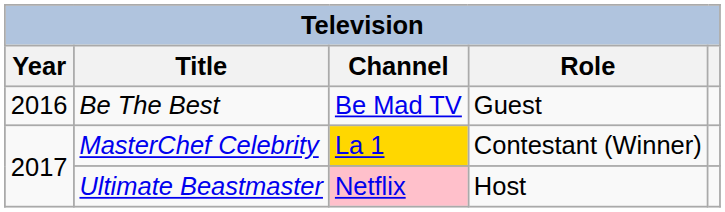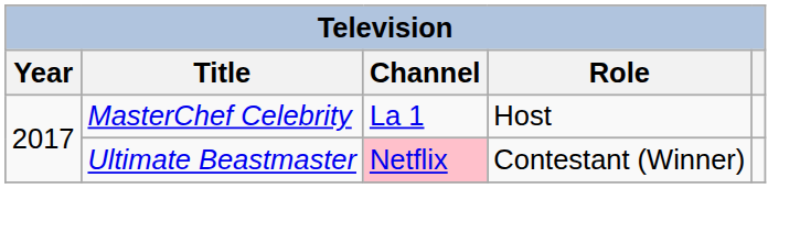 <table class="wikitable" style="font-size: 90%;">
 <tr>
 <th colspan="5" style="background: LightSteelBlue;">Television</th>
 </tr>
 <tr>
 <th>Year</th>
 <th>Title</th>
 <th>Channel</th>
 <th>Role</th>
 <th></th>
 </tr>
 <tr>
-<td>2016</td>
-<td><em>Be The Best</em></td>
-<td><a href='#'>Be Mad TV</a></td>
-<td>Guest</td>
-<td></td>
-</tr>
-<tr>
 <td rowspan=2>2017</td>
 <td><em><a href='#'>MasterChef Celebrity</a></em></td>
-<td style="background: gold;"><a href='#'>La 1</a></td>
-<td>Contestant (Winner)</td>
+<td><a href='#'>La 1</a></td>
+<td>Host</td>
 <td></td>
 </tr>
 <tr>
 <td><em><a href='#'>Ultimate Beastmaster</a></em></td>
 <td style="background: pink;"><a href='#'>Netflix</a></td>
-<td>Host</td>
+<td>Contestant (Winner)</td>
 <td></td>
 </tr>
 </table>
